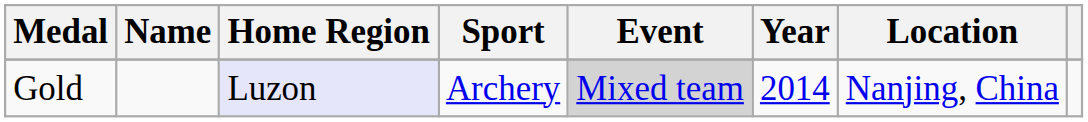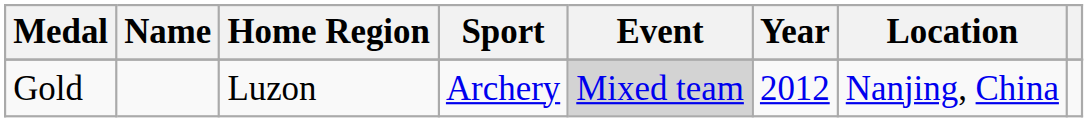 <table class=wikitable>
 <tr>
 <th>Medal</th>
 <th>Name</th>
 <th>Home Region</th>
 <th>Sport</th>
 <th>Event</th>
 <th>Year</th>
 <th>Location</th>
 <th></th>
 </tr>
 <tr>
 </tr>
 <tr>
 <td> Gold</td>
 <td><em></em> <br></td>
-<td style="background: lavender;">Luzon</td>
+<td>Luzon</td>
 <td> <a href='#'>Archery</a></td>
 <td style="background: lightgrey;"><a href='#'>Mixed team</a></td>
-<td><a href='#'>2014</a></td>
+<td><a href='#'>2012</a></td>
 <td> <a href='#'>Nanjing</a>, <a href='#'>China</a></td>
 <td></td>
 </tr>
 </table>
